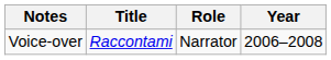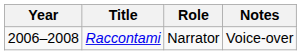 <table class="wikitable plainrowheaders sortable">
 <tr>
-<th scope="col">Notes</th>
+<th scope="col">Year</th>
 <th scope="col">Title</th>
 <th scope="col">Role</th>
-<th scope="col">Year</th>
+<th scope="col">Notes</th>
 </tr>
 <tr>
-<td>Voice-over</td>
+<td>2006–2008</td>
 <td><em><a href='#'>Raccontami</a></em></td>
 <td>Narrator</td>
-<td>2006–2008</td>
+<td>Voice-over</td>
 </tr>
 </table>
